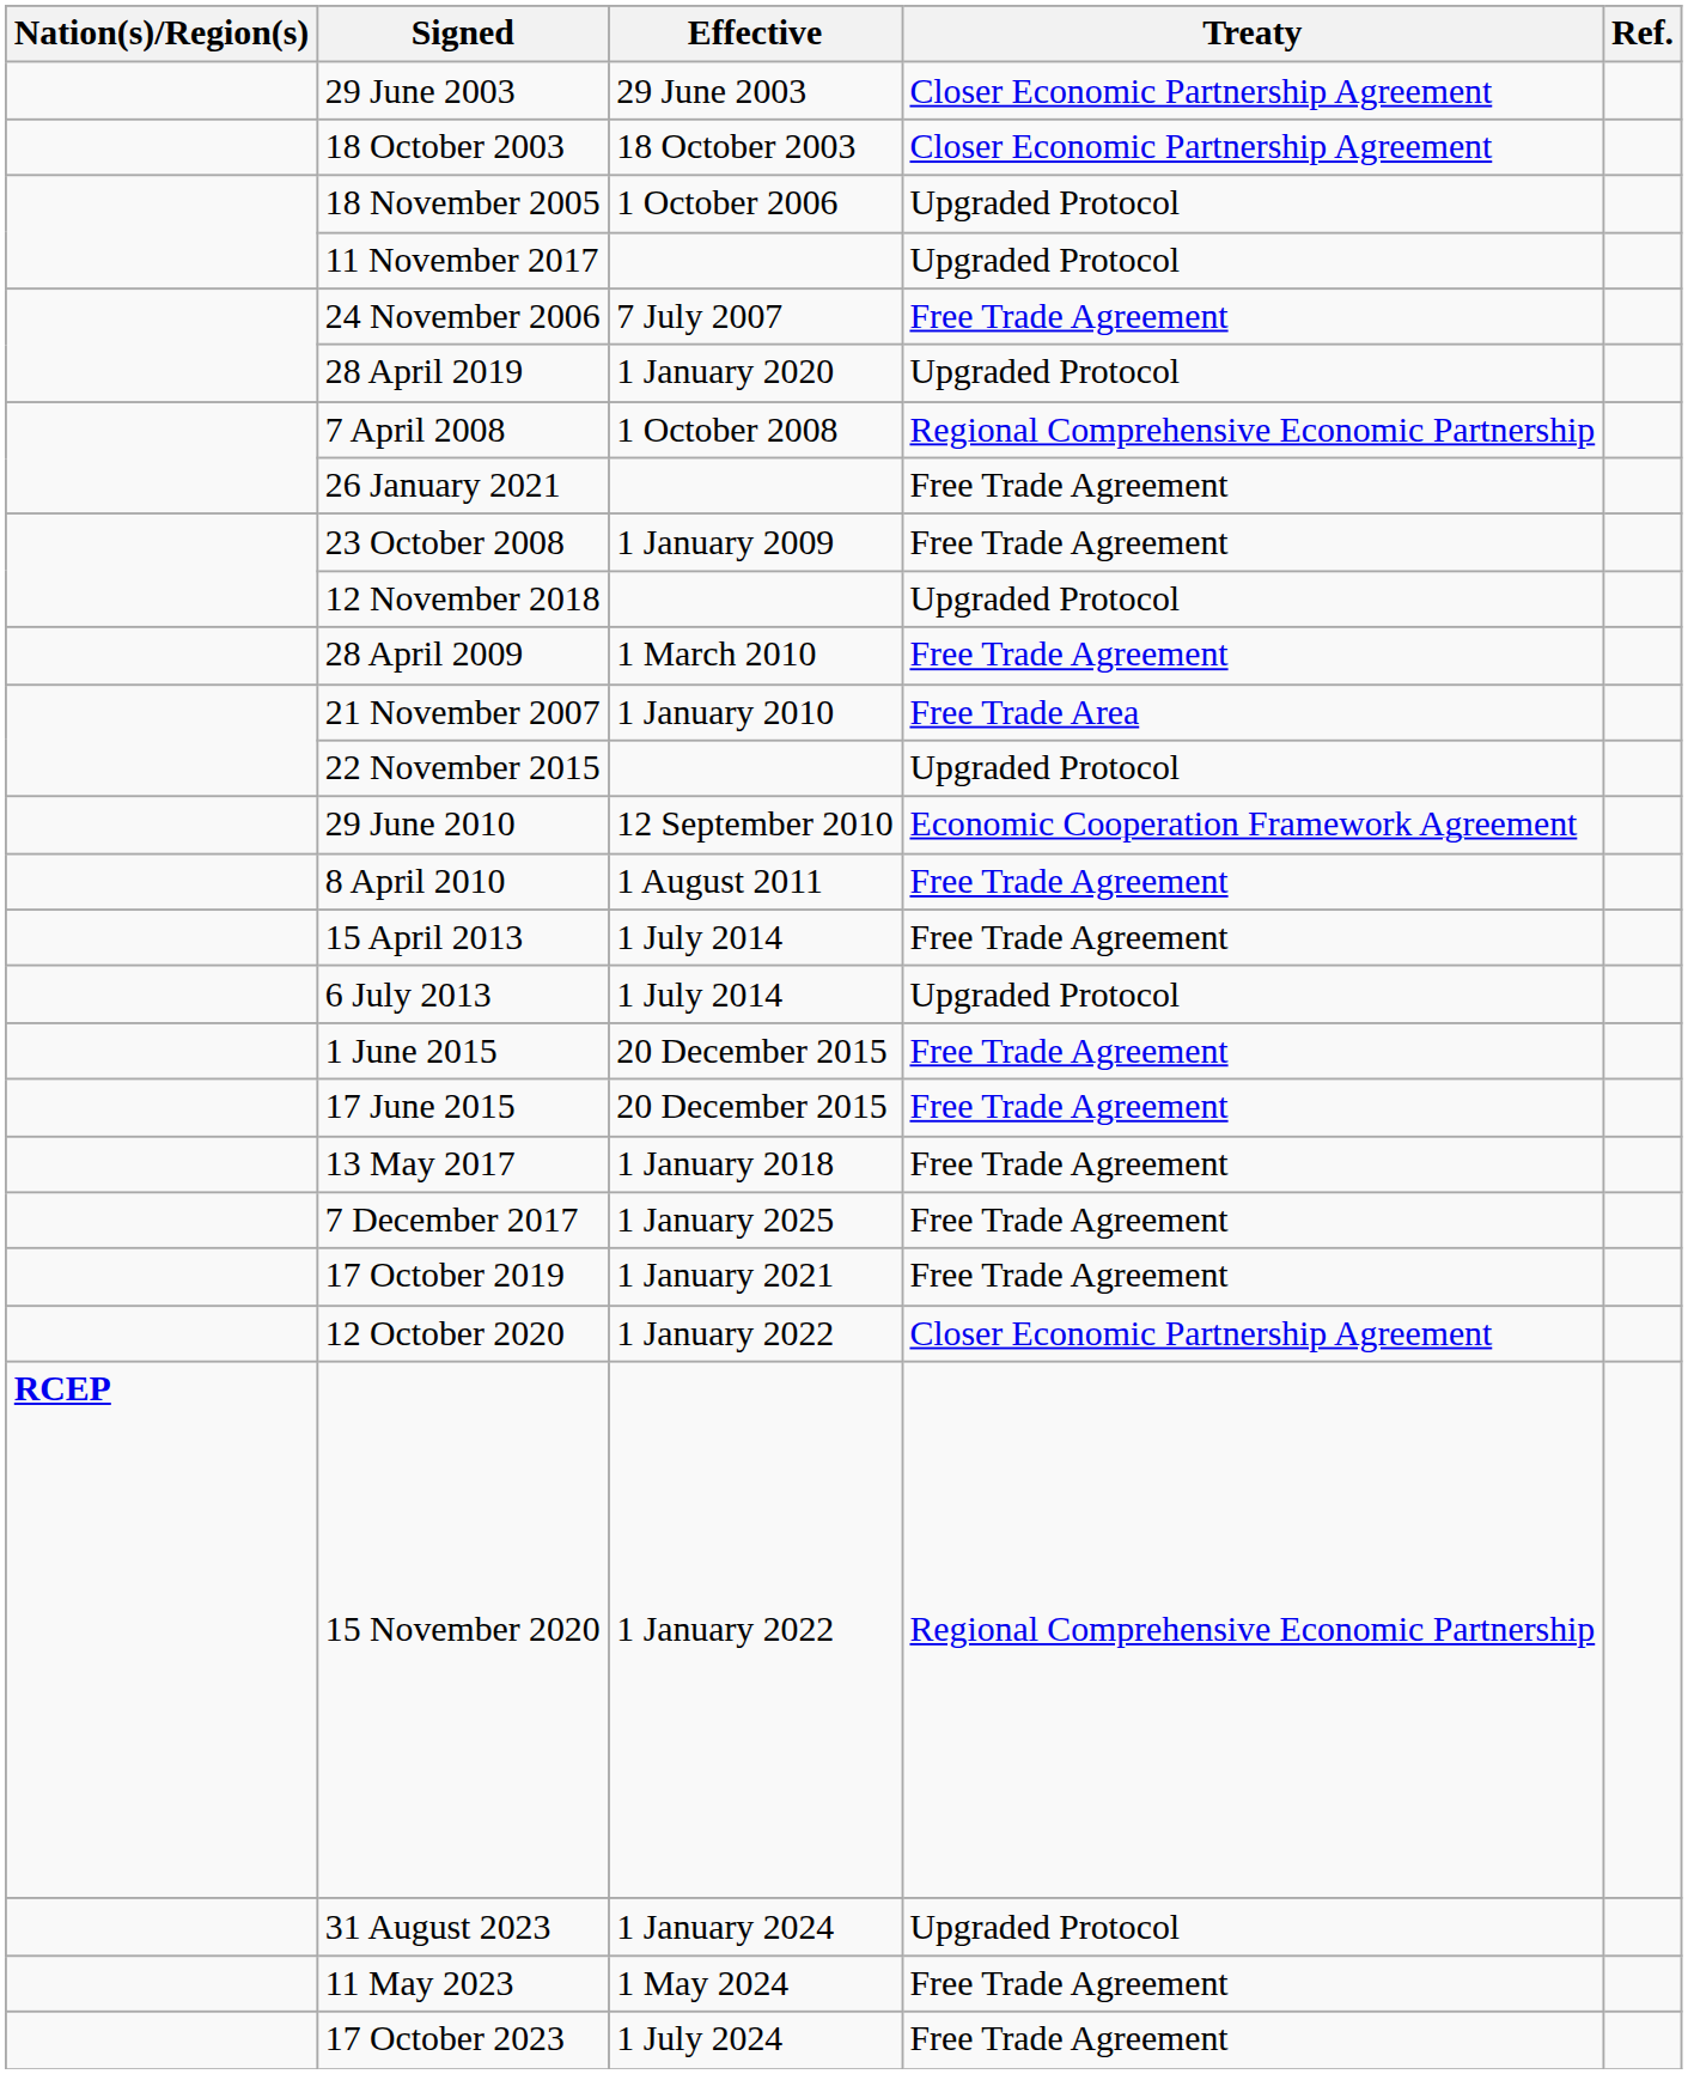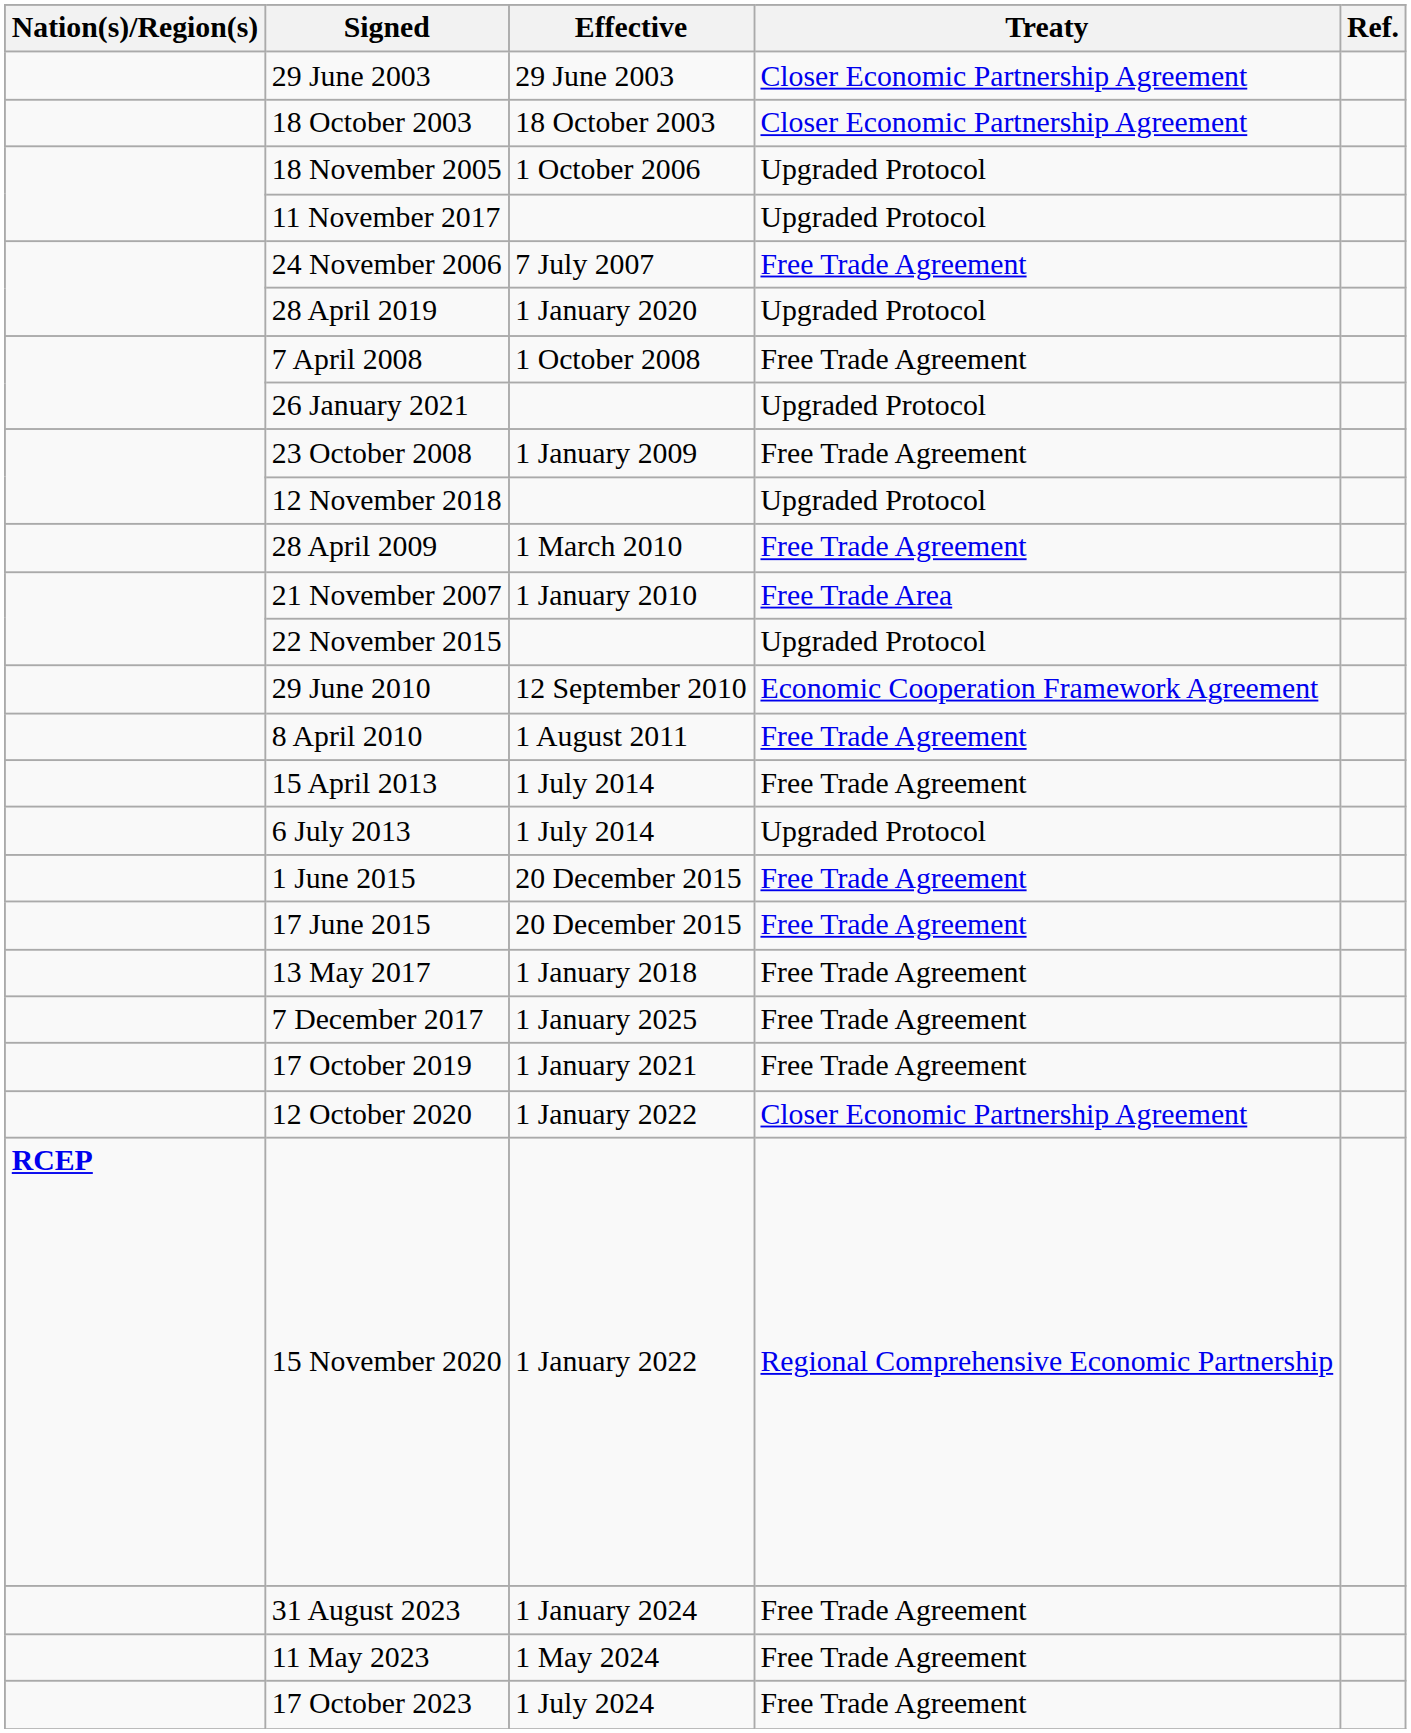 <table class="wikitable sortable">
 <tr>
 <th>Nation(s)/Region(s)</th>
 <th data-sort-type="date">Signed</th>
 <th data-sort-type="date">Effective</th>
 <th>Treaty</th>
 <th>Ref.</th>
 </tr>
 <tr>
 <td></td>
 <td>29 June 2003</td>
 <td>29 June 2003</td>
 <td><a href='#'>Closer Economic Partnership Agreement</a></td>
 <td></td>
 </tr>
 <tr>
 <td></td>
 <td>18 October 2003</td>
 <td>18 October 2003</td>
 <td><a href='#'>Closer Economic Partnership Agreement</a></td>
 <td></td>
 </tr>
 <tr>
 <td rowspan="2"></td>
 <td>18 November 2005</td>
 <td>1 October 2006</td>
 <td>Upgraded Protocol</td>
 <td></td>
 </tr>
 <tr>
 <td>11 November 2017</td>
 <td></td>
 <td>Upgraded Protocol</td>
 <td></td>
 </tr>
 <tr>
 <td rowspan="2"></td>
 <td>24 November 2006</td>
 <td>7 July 2007</td>
 <td><a href='#'>Free Trade Agreement</a></td>
 <td></td>
 </tr>
 <tr>
 <td>28 April 2019</td>
 <td>1 January 2020</td>
 <td>Upgraded Protocol</td>
 <td></td>
 </tr>
 <tr>
 <td rowspan="2"></td>
 <td>7 April 2008</td>
 <td>1 October 2008</td>
-<td><a href='#'>Regional Comprehensive Economic Partnership</a></td>
+<td>Free Trade Agreement</td>
 <td></td>
 </tr>
 <tr>
 <td>26 January 2021</td>
 <td></td>
-<td>Free Trade Agreement</td>
+<td>Upgraded Protocol</td>
 <td></td>
 </tr>
 <tr>
 <td rowspan="2"></td>
 <td>23 October 2008</td>
 <td>1 January 2009</td>
 <td>Free Trade Agreement</td>
 <td></td>
 </tr>
 <tr>
 <td>12 November 2018</td>
 <td></td>
 <td>Upgraded Protocol</td>
 <td></td>
 </tr>
 <tr>
 <td></td>
 <td>28 April 2009</td>
 <td>1 March 2010</td>
 <td><a href='#'>Free Trade Agreement</a></td>
 <td></td>
 </tr>
 <tr>
 <td rowspan="2"></td>
 <td>21 November 2007</td>
 <td>1 January 2010</td>
 <td><a href='#'>Free Trade Area</a></td>
 <td></td>
 </tr>
 <tr>
 <td>22 November 2015</td>
 <td></td>
 <td>Upgraded Protocol</td>
 <td></td>
 </tr>
 <tr>
 <td></td>
 <td>29 June 2010</td>
 <td>12 September 2010</td>
 <td><a href='#'>Economic Cooperation Framework Agreement</a></td>
 <td></td>
 </tr>
 <tr>
 <td></td>
 <td>8 April 2010</td>
 <td>1 August 2011</td>
 <td><a href='#'>Free Trade Agreement</a></td>
 <td></td>
 </tr>
 <tr>
 <td></td>
 <td>15 April 2013</td>
 <td>1 July 2014</td>
 <td>Free Trade Agreement</td>
 <td></td>
 </tr>
 <tr>
 <td></td>
 <td>6 July 2013</td>
 <td>1 July 2014</td>
 <td>Upgraded Protocol</td>
 <td></td>
 </tr>
 <tr>
 <td></td>
 <td>1 June 2015</td>
 <td>20 December 2015</td>
 <td><a href='#'>Free Trade Agreement</a></td>
 <td></td>
 </tr>
 <tr>
 <td></td>
 <td>17 June 2015</td>
 <td>20 December 2015</td>
 <td><a href='#'>Free Trade Agreement</a></td>
 <td></td>
 </tr>
 <tr>
 <td></td>
 <td>13 May 2017</td>
 <td>1 January 2018</td>
 <td>Free Trade Agreement</td>
 <td></td>
 </tr>
 <tr>
 <td></td>
 <td>7 December 2017</td>
 <td>1 January 2025</td>
 <td>Free Trade Agreement</td>
 <td></td>
 </tr>
 <tr>
 <td></td>
 <td>17 October 2019</td>
 <td>1 January 2021</td>
 <td>Free Trade Agreement</td>
 <td></td>
 </tr>
 <tr>
 <td></td>
 <td>12 October 2020</td>
 <td>1 January 2022</td>
 <td><a href='#'>Closer Economic Partnership Agreement</a></td>
 <td></td>
 </tr>
 <tr>
 <td><strong><a href='#'>RCEP</a></strong><br><br><br><br><br><br><br><br><br><br><br><br><br></td>
 <td>15 November 2020</td>
 <td>1 January 2022</td>
 <td><a href='#'>Regional Comprehensive Economic Partnership</a></td>
 <td></td>
 </tr>
 <tr>
 <td></td>
 <td>31 August 2023</td>
 <td>1 January 2024</td>
-<td>Upgraded Protocol</td>
+<td>Free Trade Agreement</td>
 <td></td>
 </tr>
 <tr>
 <td></td>
 <td>11 May 2023</td>
 <td>1 May 2024</td>
 <td>Free Trade Agreement</td>
 <td></td>
 </tr>
 <tr>
 <td></td>
 <td>17 October 2023</td>
 <td>1 July 2024</td>
 <td>Free Trade Agreement</td>
 <td></td>
 </tr>
 </table>
